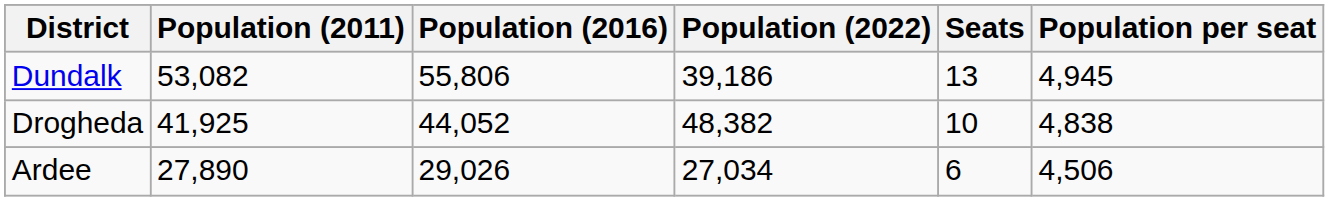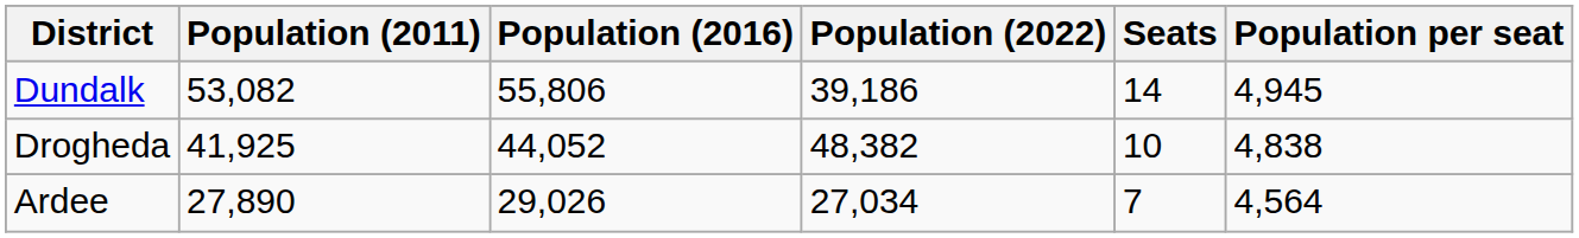 <table class="wikitable sortable">
 <tr>
 <th>District</th>
 <th>Population (2011)</th>
 <th>Population (2016)</th>
 <th>Population (2022)</th>
 <th>Seats</th>
 <th>Population per seat</th>
 </tr>
 <tr>
 <td><a href='#'>Dundalk</a></td>
 <td>53,082</td>
 <td>55,806</td>
 <td>39,186</td>
-<td>13</td>
+<td>14</td>
 <td>4,945</td>
 </tr>
 <tr>
 <td>Drogheda</td>
 <td>41,925</td>
 <td>44,052</td>
 <td>48,382</td>
 <td>10</td>
 <td>4,838</td>
 </tr>
 <tr>
 <td>Ardee</td>
 <td>27,890</td>
 <td>29,026</td>
 <td>27,034</td>
-<td>6</td>
-<td>4,506</td>
+<td>7</td>
+<td>4,564</td>
 </tr>
 </table>
